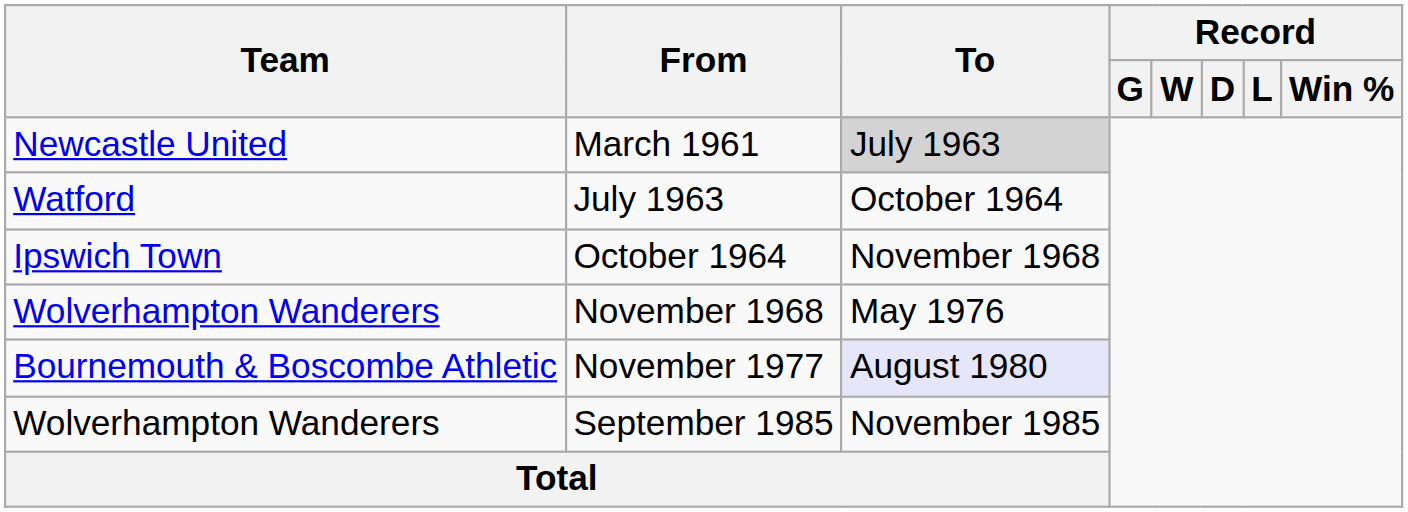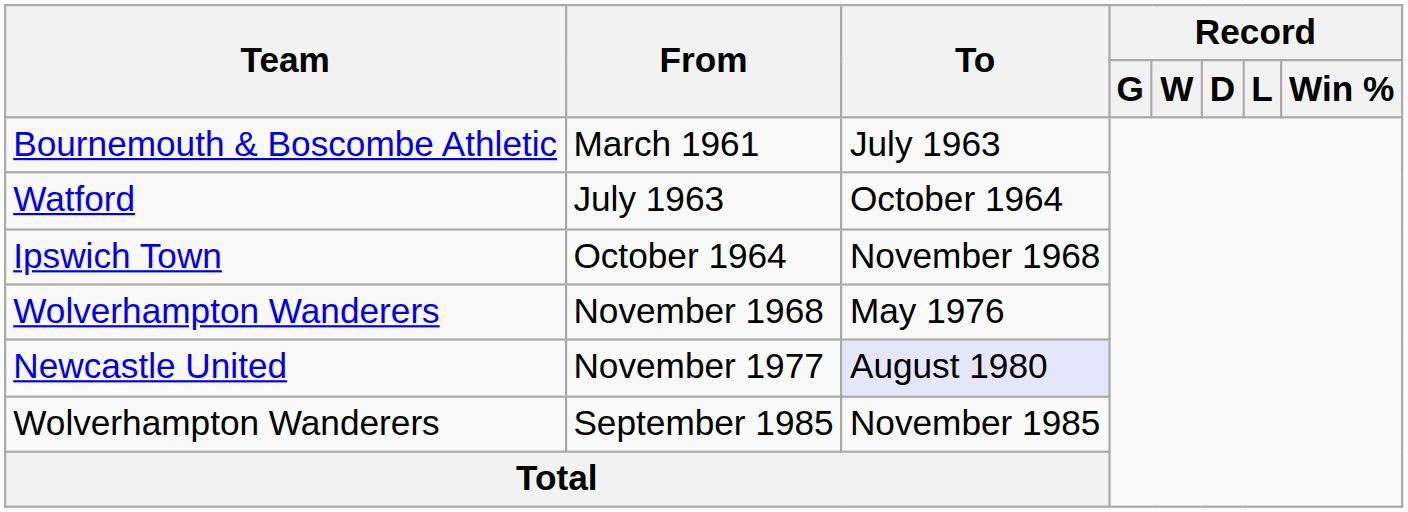 <table class="wikitable" style="text-align: center">
 <tr>
 <th rowspan="2">Team</th>
 <th rowspan="2">From</th>
 <th rowspan="2">To</th>
 <th colspan="5">Record</th>
 </tr>
 <tr>
 <th>G</th>
 <th>W</th>
 <th>D</th>
 <th>L</th>
 <th>Win %</th>
 </tr>
 <tr>
-<td align=left><a href='#'>Newcastle United</a></td>
+<td align=left><a href='#'>Bournemouth & Boscombe Athletic</a></td>
 <td align=left>March 1961</td>
-<td align=left style="background: lightgrey;">July 1963<br></td>
+<td align=left>July 1963<br></td>
 </tr>
 <tr>
 <td align=left><a href='#'>Watford</a></td>
 <td align=left>July 1963</td>
 <td align=left>October 1964<br></td>
 </tr>
 <tr>
 <td align=left><a href='#'>Ipswich Town</a></td>
 <td align=left>October 1964</td>
 <td align=left>November 1968<br></td>
 </tr>
 <tr>
 <td align=left><a href='#'>Wolverhampton Wanderers</a></td>
 <td align=left>November 1968</td>
 <td align=left>May 1976<br></td>
 </tr>
 <tr>
-<td align=left><a href='#'>Bournemouth & Boscombe Athletic</a></td>
+<td align=left><a href='#'>Newcastle United</a></td>
 <td align=left>November 1977</td>
 <td align=left style="background: lavender;">August 1980<br></td>
 </tr>
 <tr>
 <td align=left>Wolverhampton Wanderers</td>
 <td align=left>September 1985</td>
 <td align=left>November 1985<br></td>
 </tr>
 <tr>
 <th colspan="3">Total<br></th>
 </tr>
 </table>
